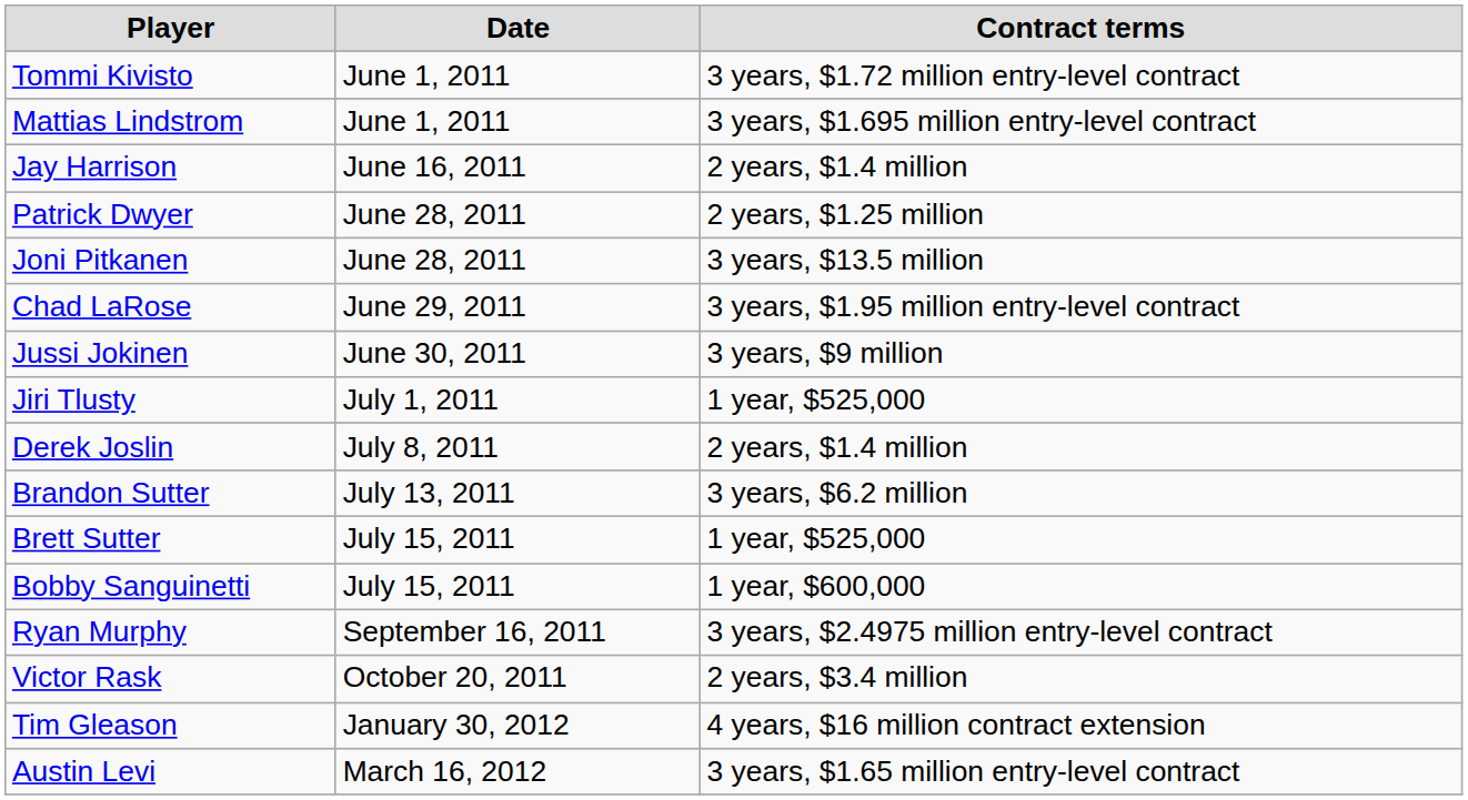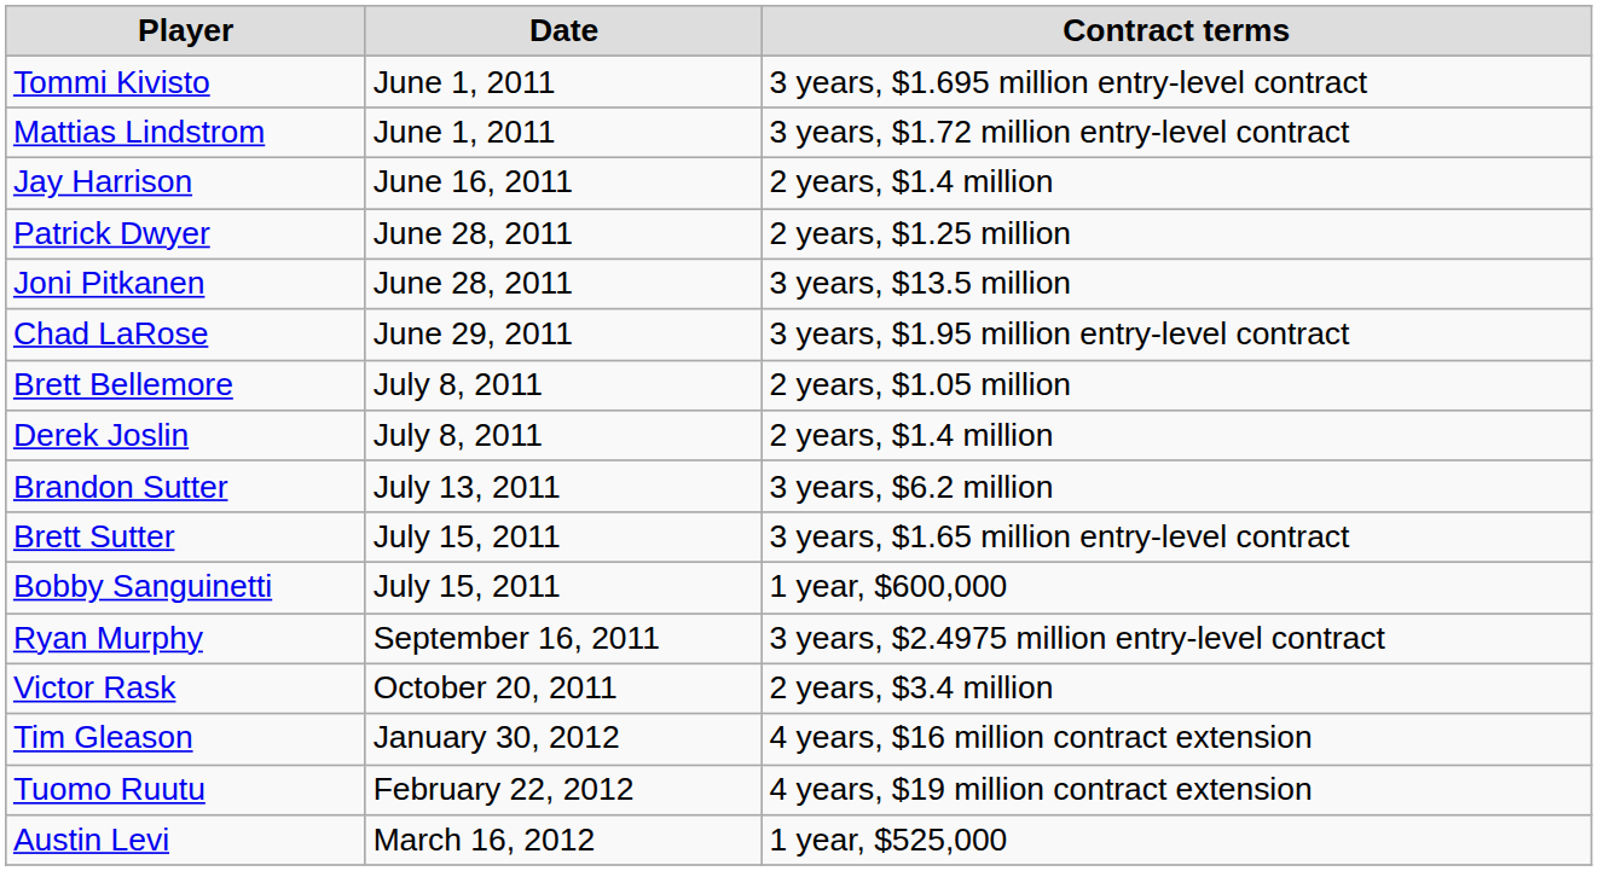 <table class="wikitable" width=90%>
 <tr align="center" bgcolor="#dddddd">
 <td><strong>Player</strong></td>
 <td><strong>Date</strong></td>
 <td><strong>Contract terms</strong></td>
 </tr>
 <tr>
 <td><a href='#'>Tommi Kivisto</a></td>
 <td>June 1, 2011</td>
-<td>3 years, $1.72 million entry-level contract</td>
+<td>3 years, $1.695 million entry-level contract</td>
 </tr>
 <tr>
 <td><a href='#'>Mattias Lindstrom</a></td>
 <td>June 1, 2011</td>
-<td>3 years, $1.695 million entry-level contract</td>
+<td>3 years, $1.72 million entry-level contract</td>
 </tr>
 <tr>
 <td><a href='#'>Jay Harrison</a></td>
 <td>June 16, 2011</td>
 <td>2 years, $1.4 million</td>
 </tr>
 <tr>
 <td><a href='#'>Patrick Dwyer</a></td>
 <td>June 28, 2011</td>
 <td>2 years, $1.25 million</td>
 </tr>
 <tr>
 <td><a href='#'>Joni Pitkanen</a></td>
 <td>June 28, 2011</td>
 <td>3 years, $13.5 million</td>
 </tr>
 <tr>
 <td><a href='#'>Chad LaRose</a></td>
 <td>June 29, 2011</td>
 <td>3 years, $1.95 million entry-level contract</td>
 </tr>
 <tr>
-<td><a href='#'>Jussi Jokinen</a></td>
-<td>June 30, 2011</td>
-<td>3 years, $9 million</td>
-</tr>
-<tr>
-<td><a href='#'>Jiri Tlusty</a></td>
-<td>July 1, 2011</td>
-<td>1 year, $525,000</td>
+<td><a href='#'>Brett Bellemore</a></td>
+<td>July 8, 2011</td>
+<td>2 years, $1.05 million</td>
 </tr>
 <tr>
 <td><a href='#'>Derek Joslin</a></td>
 <td>July 8, 2011</td>
 <td>2 years, $1.4 million</td>
 </tr>
 <tr>
 <td><a href='#'>Brandon Sutter</a></td>
 <td>July 13, 2011</td>
 <td>3 years, $6.2 million</td>
 </tr>
 <tr>
 <td><a href='#'>Brett Sutter</a></td>
 <td>July 15, 2011</td>
-<td>1 year, $525,000</td>
+<td>3 years, $1.65 million entry-level contract</td>
 </tr>
 <tr>
 <td><a href='#'>Bobby Sanguinetti</a></td>
 <td>July 15, 2011</td>
 <td>1 year, $600,000</td>
 </tr>
 <tr>
 <td><a href='#'>Ryan Murphy</a></td>
 <td>September 16, 2011</td>
 <td>3 years, $2.4975 million entry-level contract</td>
 </tr>
 <tr>
 <td><a href='#'>Victor Rask</a></td>
 <td>October 20, 2011</td>
 <td>2 years, $3.4 million</td>
 </tr>
 <tr>
 <td><a href='#'>Tim Gleason</a></td>
 <td>January 30, 2012</td>
 <td>4 years, $16 million contract extension</td>
 </tr>
 <tr>
+<td><a href='#'>Tuomo Ruutu</a></td>
+<td>February 22, 2012</td>
+<td>4 years, $19 million contract extension</td>
+</tr>
+<tr>
 <td><a href='#'>Austin Levi</a></td>
 <td>March 16, 2012</td>
-<td>3 years, $1.65 million entry-level contract</td>
+<td>1 year, $525,000</td>
 </tr>
 </table>
